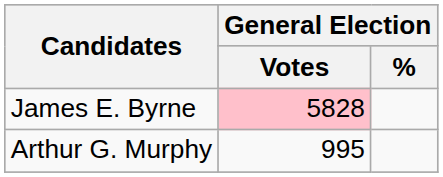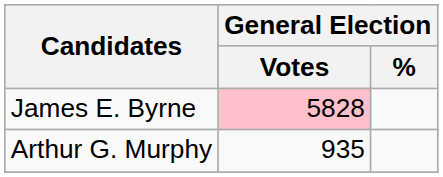 <table class=wikitable>
 <tr>
 <th colspan=1 rowspan=2><strong>Candidates</strong></th>
 <th colspan=2><strong>General Election</strong></th>
 </tr>
 <tr>
 <th>Votes</th>
 <th>%</th>
 </tr>
 <tr>
 <td>James E. Byrne</td>
 <td align="right" style="background: pink;">5828</td>
 <td align="right"></td>
 </tr>
 <tr>
 <td>Arthur G. Murphy</td>
-<td align="right">995</td>
+<td align="right">935</td>
 <td align="right"></td>
 </tr>
 </table>
